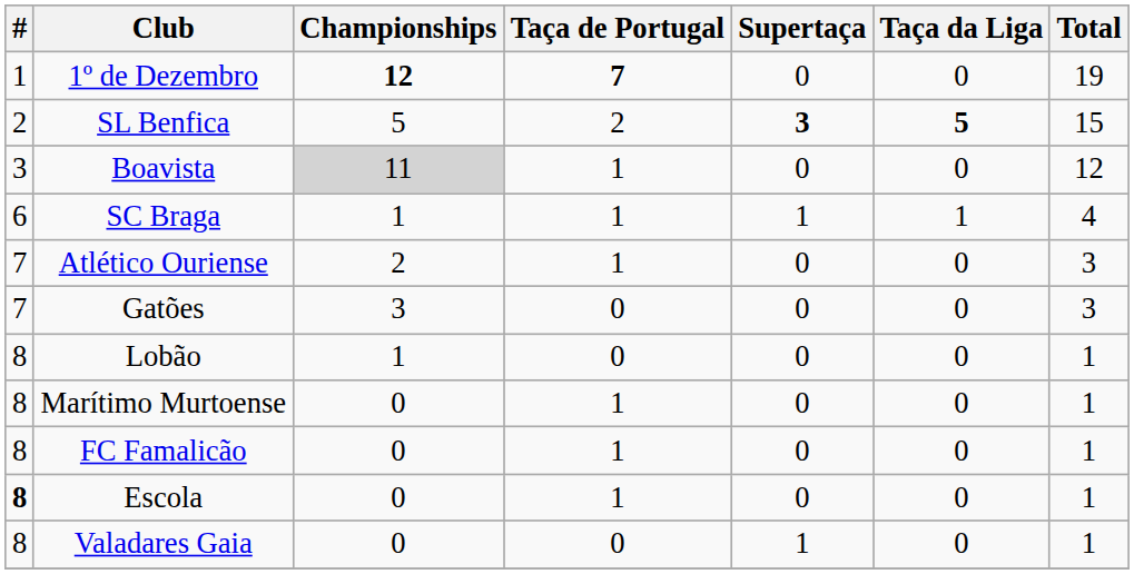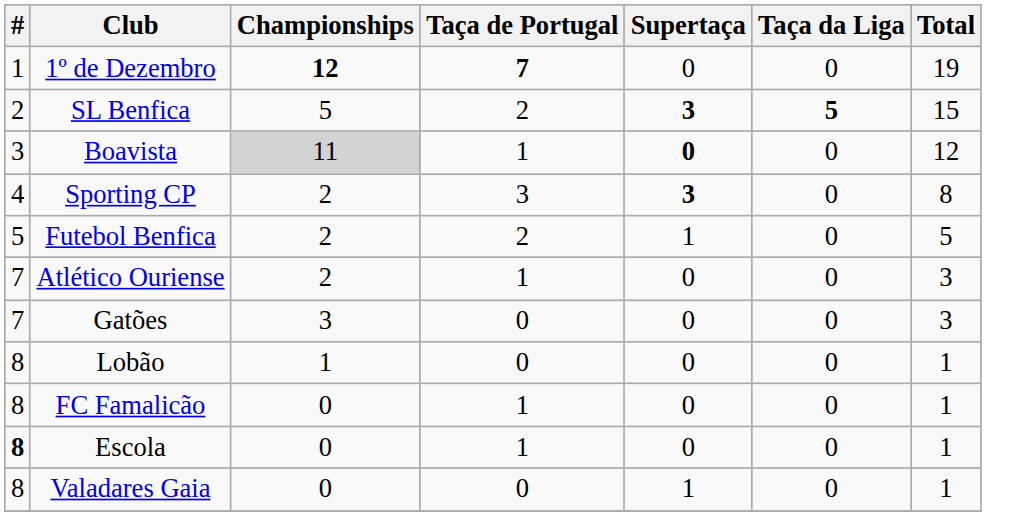 <table class="wikitable sortable" style="text-align:center;">
 <tr>
 <th>#</th>
 <th>Club</th>
 <th>Championships</th>
 <th>Taça de Portugal</th>
 <th>Supertaça</th>
 <th>Taça da Liga</th>
 <th>Total</th>
 </tr>
 <tr>
 <td>1</td>
 <td><a href='#'>1º de Dezembro</a></td>
 <td><strong>12</strong></td>
 <td><strong>7</strong></td>
 <td>0</td>
 <td>0</td>
 <td>19</td>
 </tr>
 <tr>
 <td>2</td>
 <td><a href='#'>SL Benfica</a></td>
 <td>5</td>
 <td>2</td>
 <td><strong>3</strong></td>
 <td><strong>5</strong></td>
 <td>15</td>
 </tr>
 <tr>
 <td>3</td>
 <td><a href='#'>Boavista</a></td>
 <td style="background: lightgrey;">11</td>
 <td>1</td>
-<td>0</td>
+<td><strong>0</strong></td>
 <td>0</td>
 <td>12</td>
 </tr>
 <tr>
-<td>6</td>
-<td><a href='#'>SC Braga</a></td>
+<td>4</td>
+<td><a href='#'>Sporting CP</a></td>
+<td>2</td>
+<td>3</td>
+<td><strong>3</strong></td>
+<td>0</td>
+<td>8</td>
+</tr>
+<tr>
+<td>5</td>
+<td><a href='#'>Futebol Benfica</a></td>
+<td>2</td>
+<td>2</td>
 <td>1</td>
-<td>1</td>
-<td>1</td>
-<td>1</td>
-<td>4</td>
+<td>0</td>
+<td>5</td>
 </tr>
 <tr>
 <td>7</td>
 <td><a href='#'>Atlético Ouriense</a></td>
 <td>2</td>
 <td>1</td>
 <td>0</td>
 <td>0</td>
 <td>3</td>
 </tr>
 <tr>
 <td>7</td>
 <td>Gatões</td>
 <td>3</td>
 <td>0</td>
 <td>0</td>
 <td>0</td>
 <td>3</td>
 </tr>
 <tr>
 <td>8</td>
 <td>Lobão</td>
 <td>1</td>
 <td>0</td>
-<td>0</td>
-<td>0</td>
-<td>1</td>
-</tr>
-<tr>
-<td>8</td>
-<td>Marítimo Murtoense</td>
-<td>0</td>
-<td>1</td>
 <td>0</td>
 <td>0</td>
 <td>1</td>
 </tr>
 <tr>
 <td>8</td>
 <td><a href='#'>FC Famalicão</a></td>
 <td>0</td>
 <td>1</td>
 <td>0</td>
 <td>0</td>
 <td>1</td>
 </tr>
 <tr>
 <td><strong>8</strong></td>
 <td>Escola</td>
 <td>0</td>
 <td>1</td>
 <td>0</td>
 <td>0</td>
 <td>1</td>
 </tr>
 <tr>
 <td>8</td>
 <td><a href='#'>Valadares Gaia</a></td>
 <td>0</td>
 <td>0</td>
 <td>1</td>
 <td>0</td>
 <td>1</td>
 </tr>
 <tr>
 </tr>
 </table>
